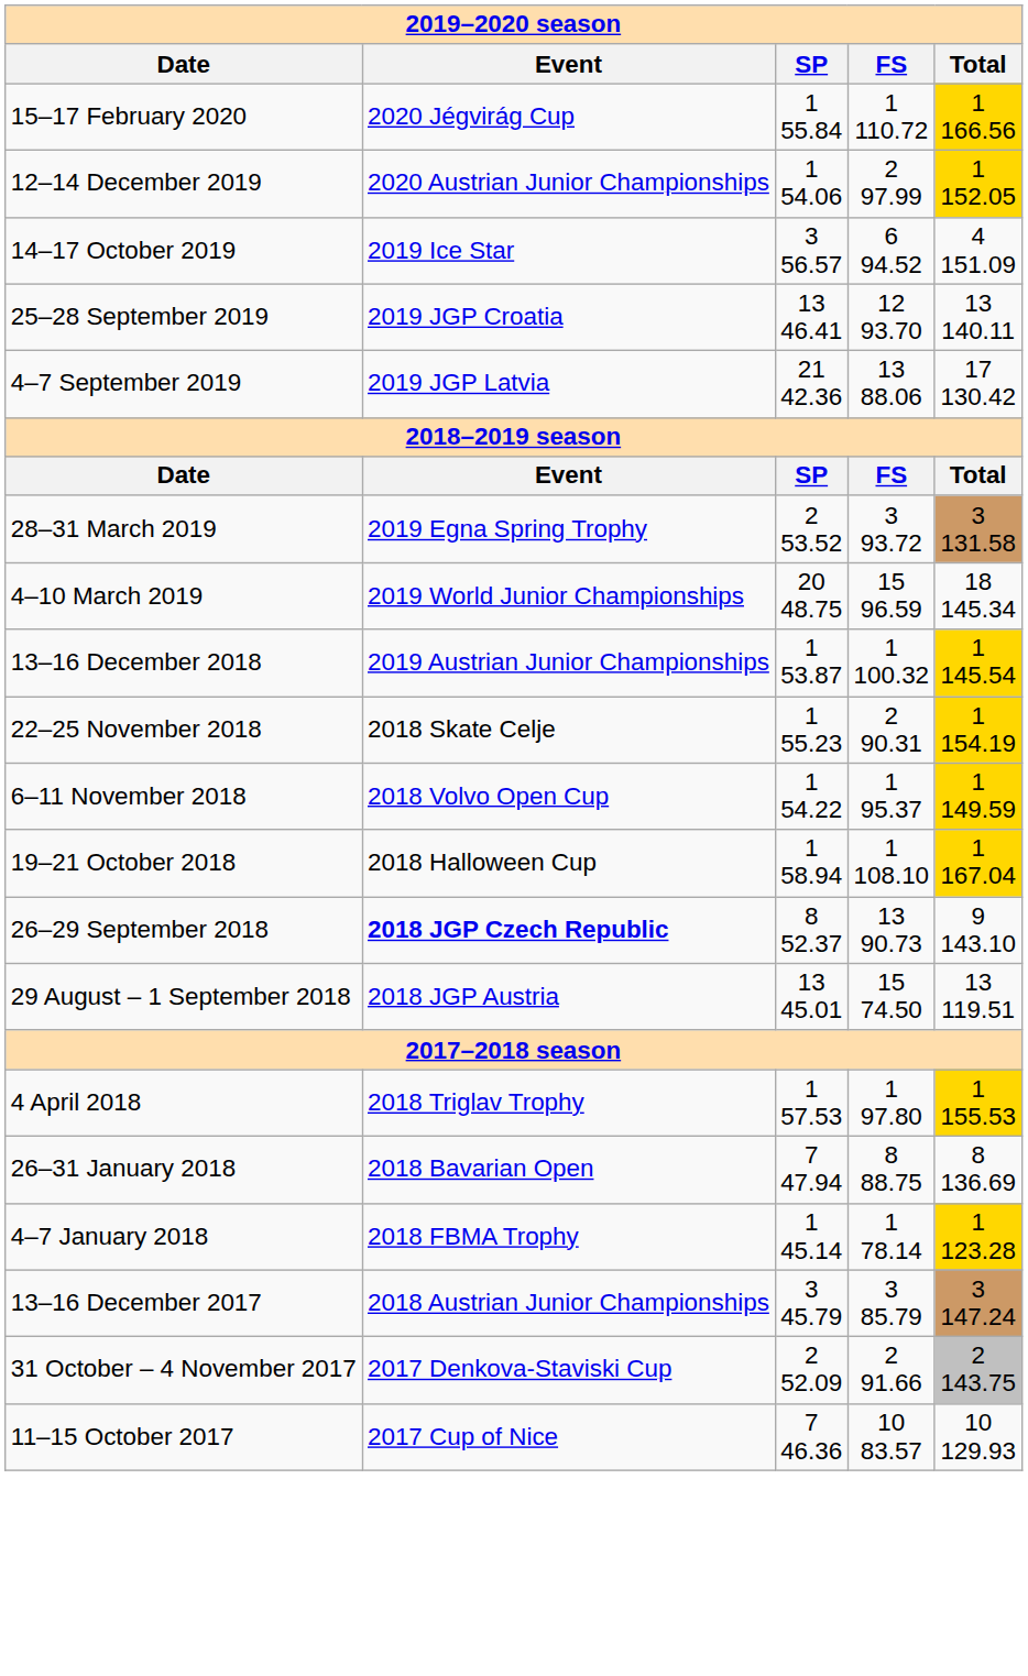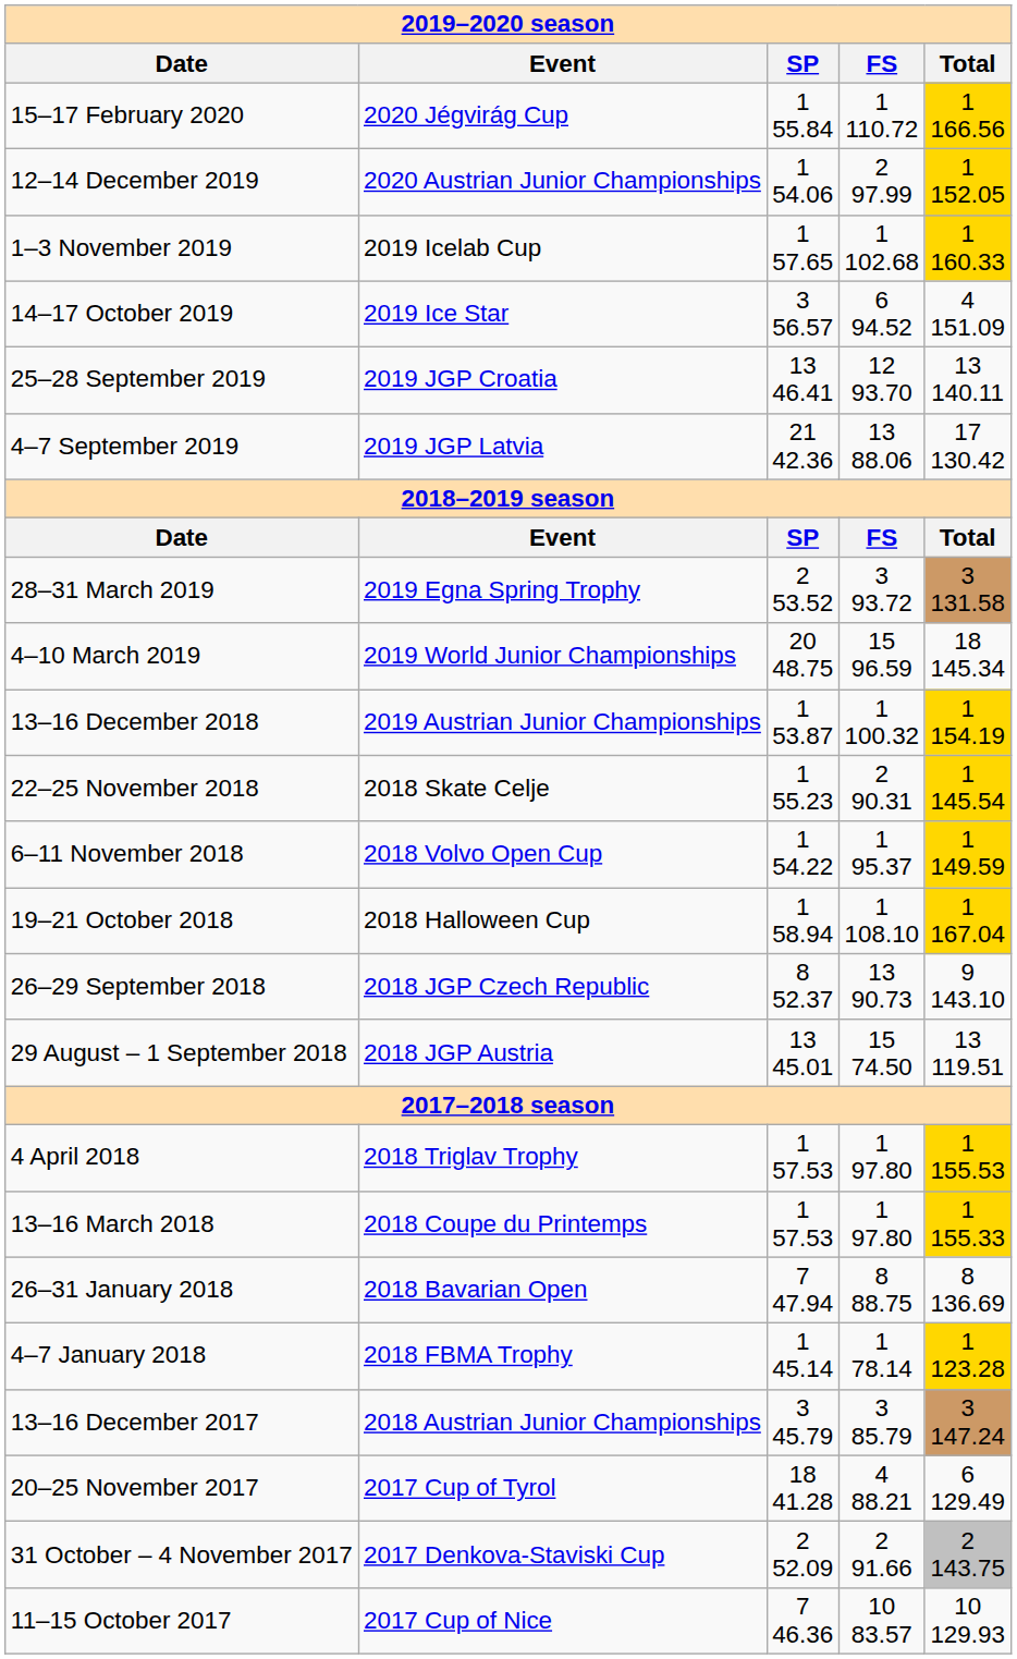 <table class="wikitable">
 <tr>
 <td style="background-color: #ffdead; " colspan=5 align=center><a href='#'><strong>2019–2020 season</strong></a></td>
 </tr>
 <tr>
 <th>Date</th>
 <th>Event</th>
 <th><a href='#'>SP</a></th>
 <th><a href='#'>FS</a></th>
 <th>Total</th>
 </tr>
 <tr>
 <td>15–17 February 2020</td>
 <td><a href='#'>2020 Jégvirág Cup</a></td>
 <td align=center>1 <br> 55.84</td>
 <td align=center>1 <br> 110.72</td>
 <td align=center bgcolor=gold>1 <br> 166.56</td>
 </tr>
 <tr>
 <td>12–14 December 2019</td>
 <td><a href='#'>2020 Austrian Junior Championships</a></td>
 <td align=center>1 <br> 54.06</td>
 <td align=center>2 <br> 97.99</td>
 <td align=center bgcolor=gold>1 <br> 152.05</td>
+</tr>
+<tr>
+<td>1–3 November 2019</td>
+<td>2019 Icelab Cup</td>
+<td align=center>1 <br> 57.65</td>
+<td align=center>1 <br> 102.68</td>
+<td align=center bgcolor=gold>1 <br> 160.33</td>
 </tr>
 <tr>
 <td>14–17 October 2019</td>
 <td><a href='#'>2019 Ice Star</a></td>
 <td align=center>3 <br> 56.57</td>
 <td align=center>6 <br> 94.52</td>
 <td align=center>4 <br> 151.09</td>
 </tr>
 <tr>
 <td>25–28 September 2019</td>
 <td><a href='#'>2019 JGP Croatia</a></td>
 <td align=center>13 <br> 46.41</td>
 <td align=center>12 <br> 93.70</td>
 <td align=center>13 <br> 140.11</td>
 </tr>
 <tr>
 <td>4–7 September 2019</td>
 <td><a href='#'>2019 JGP Latvia</a></td>
 <td align=center>21 <br> 42.36</td>
 <td align=center>13 <br> 88.06</td>
 <td align=center>17 <br> 130.42</td>
 </tr>
 <tr>
 <td style="background-color: #ffdead; " colspan=5 align=center><a href='#'><strong>2018–2019 season</strong></a></td>
 </tr>
 <tr>
 <th>Date</th>
 <th>Event</th>
 <th><a href='#'>SP</a></th>
 <th><a href='#'>FS</a></th>
 <th>Total</th>
 </tr>
 <tr>
 <td>28–31 March 2019</td>
 <td><a href='#'>2019 Egna Spring Trophy</a></td>
 <td align=center>2 <br> 53.52</td>
 <td align=center>3 <br> 93.72</td>
 <td align=center bgcolor=cc9966>3 <br> 131.58</td>
 </tr>
 <tr>
 <td>4–10 March 2019</td>
 <td><a href='#'>2019 World Junior Championships</a></td>
 <td align=center>20 <br> 48.75</td>
 <td align=center>15 <br> 96.59</td>
 <td align=center>18 <br> 145.34</td>
 </tr>
 <tr>
 <td>13–16 December 2018</td>
 <td><a href='#'>2019 Austrian Junior Championships</a></td>
 <td align=center>1 <br> 53.87</td>
 <td align=center>1 <br> 100.32</td>
-<td align=center bgcolor=gold>1 <br> 145.54</td>
+<td align=center bgcolor=gold>1 <br> 154.19</td>
 </tr>
 <tr>
 <td>22–25 November 2018</td>
 <td>2018 Skate Celje</td>
 <td align=center>1 <br> 55.23</td>
 <td align=center>2 <br> 90.31</td>
-<td align=center bgcolor=gold>1 <br> 154.19</td>
+<td align=center bgcolor=gold>1 <br> 145.54</td>
 </tr>
 <tr>
 <td>6–11 November 2018</td>
 <td><a href='#'>2018 Volvo Open Cup</a></td>
 <td align=center>1 <br> 54.22</td>
 <td align=center>1 <br> 95.37</td>
 <td align=center bgcolor=gold>1 <br> 149.59</td>
 </tr>
 <tr>
 <td>19–21 October 2018</td>
 <td>2018 Halloween Cup</td>
 <td align=center>1 <br> 58.94</td>
 <td align=center>1 <br> 108.10</td>
 <td align=center bgcolor=gold>1 <br> 167.04</td>
 </tr>
 <tr>
 <td>26–29 September 2018</td>
-<td><strong><a href='#'>2018 JGP Czech Republic</a></strong></td>
+<td><a href='#'>2018 JGP Czech Republic</a></td>
 <td align=center>8 <br> 52.37</td>
 <td align=center>13 <br> 90.73</td>
 <td align=center>9 <br> 143.10</td>
 </tr>
 <tr>
 <td>29 August – 1 September 2018</td>
 <td><a href='#'>2018 JGP Austria</a></td>
 <td align=center>13 <br> 45.01</td>
 <td align=center>15 <br> 74.50</td>
 <td align=center>13 <br> 119.51</td>
 </tr>
 <tr>
 <td style="background-color: #ffdead; " colspan=5 align=center><a href='#'><strong>2017–2018 season</strong></a></td>
 </tr>
 <tr>
 <td>4 April 2018</td>
 <td><a href='#'>2018 Triglav Trophy</a></td>
 <td align=center>1 <br> 57.53</td>
 <td align=center>1 <br> 97.80</td>
 <td align=center bgcolor=gold>1 <br> 155.53</td>
+</tr>
+<tr>
+<td>13–16 March 2018</td>
+<td><a href='#'>2018 Coupe du Printemps</a></td>
+<td align=center>1 <br> 57.53</td>
+<td align=center>1 <br> 97.80</td>
+<td align=center bgcolor=gold>1 <br> 155.33</td>
 </tr>
 <tr>
 <td>26–31 January 2018</td>
 <td><a href='#'>2018 Bavarian Open</a></td>
 <td align=center>7 <br> 47.94</td>
 <td align=center>8 <br> 88.75</td>
 <td align=center>8 <br> 136.69</td>
 </tr>
 <tr>
 <td>4–7 January 2018</td>
 <td><a href='#'>2018 FBMA Trophy</a></td>
 <td align=center>1 <br> 45.14</td>
 <td align=center>1 <br> 78.14</td>
 <td align=center bgcolor=gold>1 <br> 123.28</td>
 </tr>
 <tr>
 <td>13–16 December 2017</td>
 <td><a href='#'>2018 Austrian Junior Championships</a></td>
 <td align=center>3 <br> 45.79</td>
 <td align=center>3 <br> 85.79</td>
 <td align=center bgcolor=cc9966>3 <br> 147.24</td>
 </tr>
 <tr>
+<td>20–25 November 2017</td>
+<td><a href='#'>2017 Cup of Tyrol</a></td>
+<td align=center>18 <br> 41.28</td>
+<td align=center>4 <br> 88.21</td>
+<td align=center>6 <br> 129.49</td>
+</tr>
+<tr>
 <td>31 October – 4 November 2017</td>
 <td><a href='#'>2017 Denkova-Staviski Cup</a></td>
 <td align=center>2 <br> 52.09</td>
 <td align=center>2 <br> 91.66</td>
 <td align=center bgcolor=silver>2 <br> 143.75</td>
 </tr>
 <tr>
 <td>11–15 October 2017</td>
 <td><a href='#'>2017 Cup of Nice</a></td>
 <td align=center>7 <br> 46.36</td>
 <td align=center>10 <br> 83.57</td>
 <td align=center>10 <br> 129.93</td>
 </tr>
 </table>
